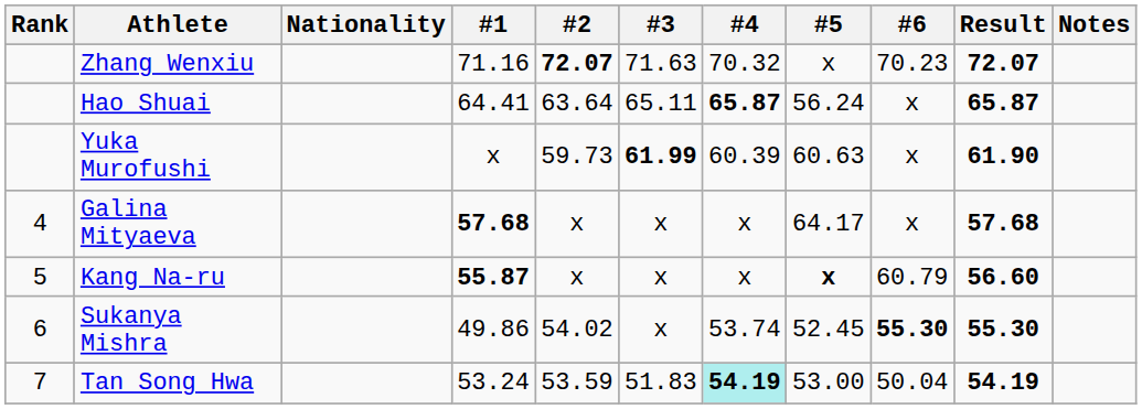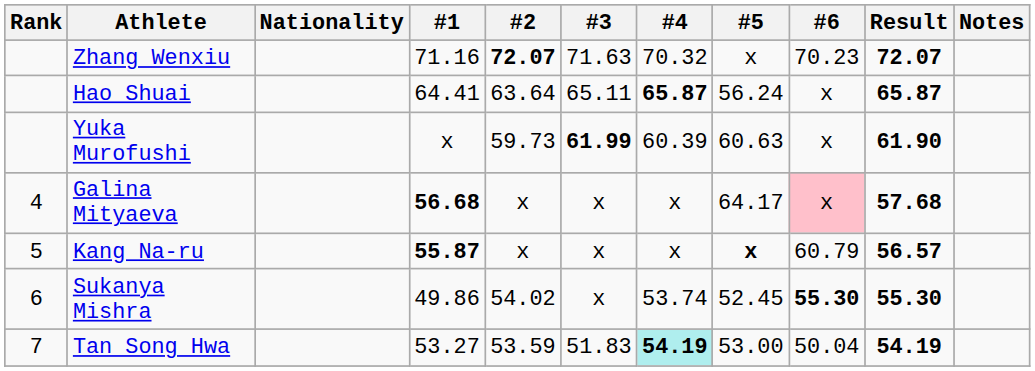 <table class="wikitable sortable" style="text-align:center">
 <tr>
 <th>Rank</th>
 <th>Athlete</th>
 <th>Nationality</th>
 <th>#1</th>
 <th>#2</th>
 <th>#3</th>
 <th>#4</th>
 <th>#5</th>
 <th>#6</th>
 <th>Result</th>
 <th>Notes</th>
 </tr>
 <tr>
 <td></td>
 <td align="left"><a href='#'>Zhang Wenxiu</a></td>
 <td align=left></td>
 <td>71.16</td>
 <td><strong>72.07</strong></td>
 <td>71.63</td>
 <td>70.32</td>
 <td>x</td>
 <td>70.23</td>
 <td><strong>72.07</strong></td>
 <td></td>
 </tr>
 <tr>
 <td></td>
 <td align="left"><a href='#'>Hao Shuai</a></td>
 <td align=left></td>
 <td>64.41</td>
 <td>63.64</td>
 <td>65.11</td>
 <td><strong>65.87</strong></td>
 <td>56.24</td>
 <td>x</td>
 <td><strong>65.87</strong></td>
 <td></td>
 </tr>
 <tr>
 <td></td>
 <td align="left"><a href='#'>Yuka Murofushi</a></td>
 <td align=left></td>
 <td>x</td>
 <td>59.73</td>
 <td><strong>61.99</strong></td>
 <td>60.39</td>
 <td>60.63</td>
 <td>x</td>
 <td><strong>61.90</strong></td>
 <td></td>
 </tr>
 <tr>
 <td>4</td>
 <td align="left"><a href='#'>Galina Mityaeva</a></td>
 <td align=left></td>
-<td><strong>57.68</strong></td>
+<td><strong>56.68</strong></td>
 <td>x</td>
 <td>x</td>
 <td>x</td>
 <td>64.17</td>
-<td>x</td>
+<td style="background: pink;">x</td>
 <td><strong>57.68</strong></td>
 <td></td>
 </tr>
 <tr>
 <td>5</td>
 <td align="left"><a href='#'>Kang Na-ru</a></td>
 <td align=left></td>
 <td><strong>55.87</strong></td>
 <td>x</td>
 <td>x</td>
 <td>x</td>
 <td><strong>x</strong></td>
 <td>60.79</td>
-<td><strong>56.60</strong></td>
+<td><strong>56.57</strong></td>
 <td></td>
 </tr>
 <tr>
 <td>6</td>
 <td align="left"><a href='#'>Sukanya Mishra</a></td>
 <td align=left></td>
 <td>49.86</td>
 <td>54.02</td>
 <td>x</td>
 <td>53.74</td>
 <td>52.45</td>
 <td><strong>55.30</strong></td>
 <td><strong>55.30</strong></td>
 <td></td>
 </tr>
 <tr>
 <td>7</td>
 <td align="left"><a href='#'>Tan Song Hwa</a></td>
 <td align=left></td>
-<td>53.24</td>
+<td>53.27</td>
 <td>53.59</td>
 <td>51.83</td>
 <td style="background: paleturquoise;"><strong>54.19</strong></td>
 <td>53.00</td>
 <td>50.04</td>
 <td><strong>54.19</strong></td>
 <td></td>
 </tr>
 </table>
